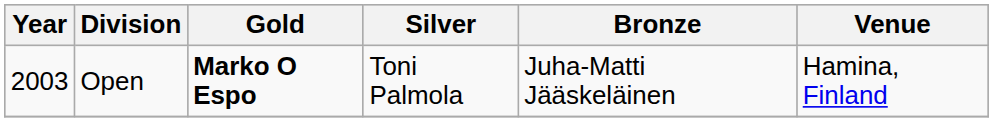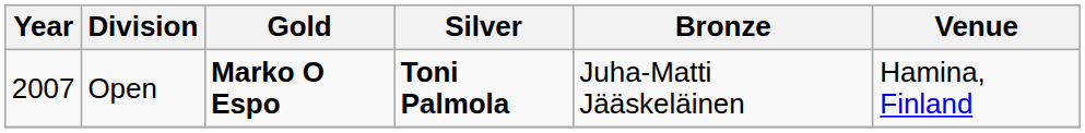 <table class="wikitable sortable" style="text-align: left;">
 <tr>
 <th>Year</th>
 <th>Division</th>
 <th> Gold</th>
 <th> Silver</th>
 <th> Bronze</th>
 <th>Venue</th>
 </tr>
 <tr>
-<td>2003</td>
+<td>2007</td>
 <td>Open</td>
 <td><strong> Marko O Espo</strong></td>
-<td> Toni Palmola</td>
+<td><strong> Toni Palmola</strong></td>
 <td> Juha-Matti Jääskeläinen</td>
 <td>Hamina, <a href='#'>Finland</a></td>
 </tr>
 <tr>
 </tr>
 </table>
